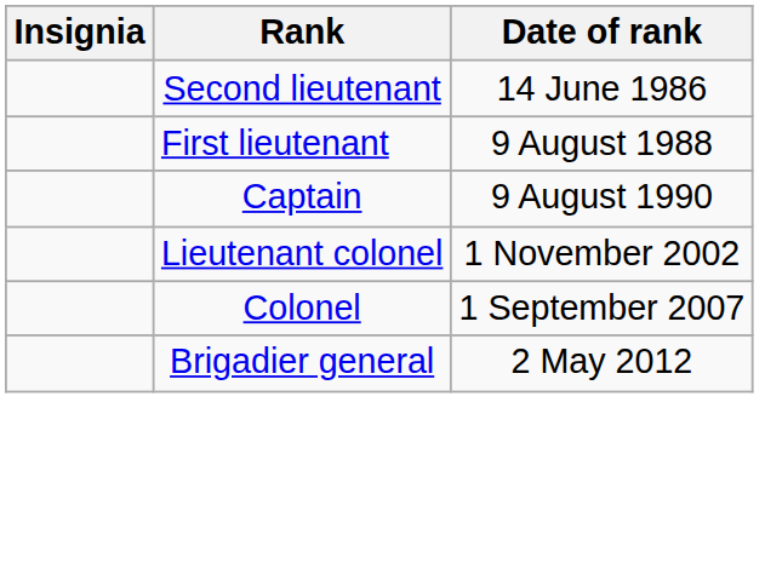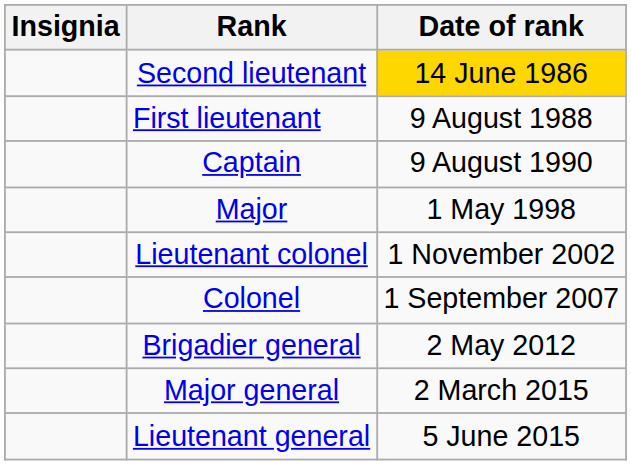 <table class="wikitable">
 <tr>
 <th>Insignia</th>
 <th>Rank</th>
 <th>Date of rank</th>
 </tr>
 <tr>
 <td align="center"></td>
 <td align="center"><a href='#'>Second lieutenant</a></td>
-<td align="center">14 June 1986</td>
+<td align="center" style="background: gold;">14 June 1986</td>
 </tr>
 <tr>
 <td align="center"></td>
 <td><a href='#'>First lieutenant</a></td>
 <td align="center">9 August 1988</td>
 </tr>
 <tr>
 <td align="center"></td>
 <td align="center"><a href='#'>Captain</a></td>
 <td align="center">9 August 1990</td>
+</tr>
+<tr>
+<td align="center"></td>
+<td align="center"><a href='#'>Major</a></td>
+<td align="center">1 May 1998</td>
 </tr>
 <tr>
 <td align="center"></td>
 <td align="center"><a href='#'>Lieutenant colonel</a></td>
 <td align="center">1 November 2002</td>
 </tr>
 <tr>
 <td align="center"></td>
 <td align="center"><a href='#'>Colonel</a></td>
 <td align="center">1 September 2007</td>
 </tr>
 <tr>
 <td align="center"></td>
 <td align="center"><a href='#'>Brigadier general</a></td>
 <td align="center">2 May 2012</td>
 </tr>
+<tr>
+<td align="center"></td>
+<td align="center"><a href='#'>Major general</a></td>
+<td align="center">2 March 2015</td>
+</tr>
+<tr>
+<td align="center"></td>
+<td align="center"><a href='#'>Lieutenant general</a></td>
+<td align="center">5 June 2015</td>
+</tr>
 </table>
